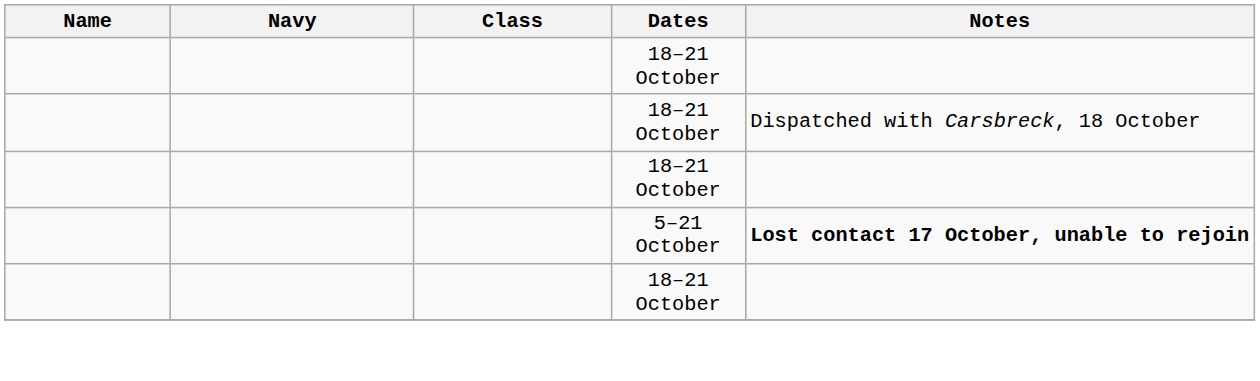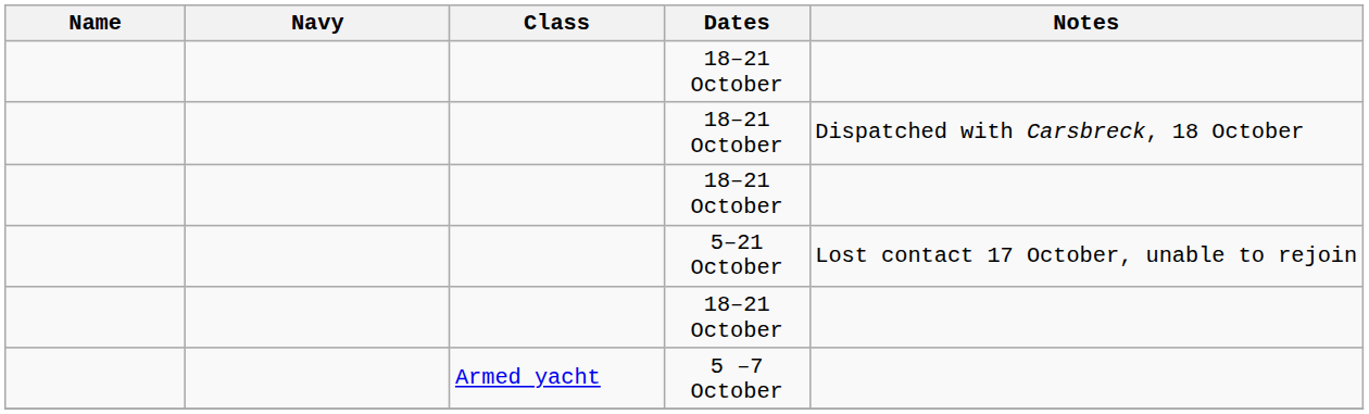 <table class="wikitable sortable">
 <tr>
 <th scope="col" width="100px">Name</th>
 <th scope="col" width="150px">Navy</th>
 <th scope="col" width="120px">Class</th>
 <th scope="col" width="80px">Dates</th>
 <th>Notes</th>
 </tr>
 <tr>
 <td></td>
 <td></td>
 <td></td>
 <td align="center">18–21 October</td>
 <td></td>
 </tr>
 <tr>
 <td></td>
 <td></td>
 <td></td>
 <td align="center">18–21 October</td>
 <td>Dispatched with <em>Carsbreck</em>, 18 October</td>
 </tr>
 <tr>
 <td></td>
 <td></td>
 <td></td>
 <td align="center">18–21 October</td>
 <td></td>
 </tr>
 <tr>
 <td></td>
 <td></td>
 <td></td>
 <td align="center">5–21 October</td>
-<td><strong>Lost contact 17 October, unable to rejoin</strong></td>
+<td>Lost contact 17 October, unable to rejoin</td>
 </tr>
 <tr>
 <td></td>
 <td></td>
 <td></td>
 <td align="center">18–21 October</td>
 <td></td>
 </tr>
 <tr>
+<td></td>
+<td></td>
+<td><a href='#'>Armed yacht</a></td>
+<td align="center">5 –7 October</td>
+<td></td>
+</tr>
+<tr>
 </tr>
 </table>
